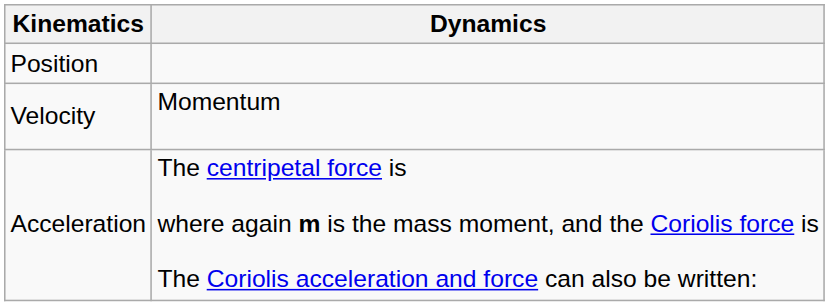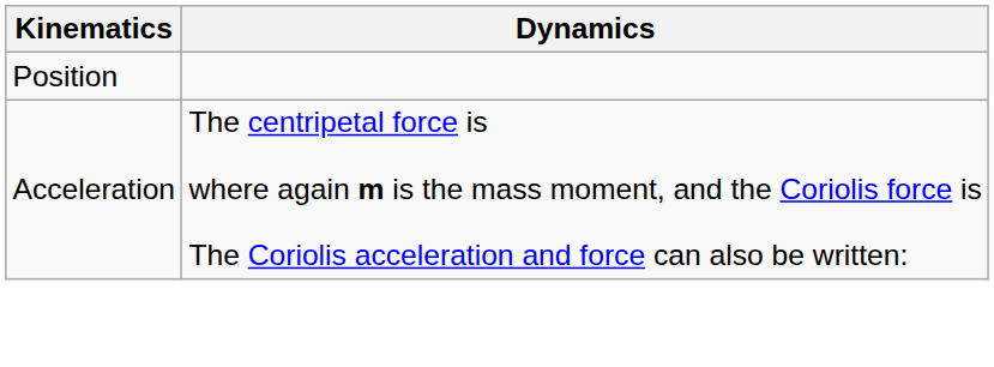 <table class="wikitable">
 <tr>
 <th>Kinematics</th>
 <th>Dynamics</th>
 </tr>
 <tr>
 <td>Position<br></td>
 <td></td>
 </tr>
 <tr>
-<td>Velocity<br></td>
-<td>Momentum<br><br></td>
-</tr>
-<tr>
 <td>Acceleration<br></td>
 <td>The <a href='#'>centripetal force</a> is<br><br>where again <strong>m</strong> is the mass moment, and the <a href='#'>Coriolis force</a> is<br><br>The <a href='#'>Coriolis acceleration and force</a> can also be written:<br></td>
 </tr>
 </table>
